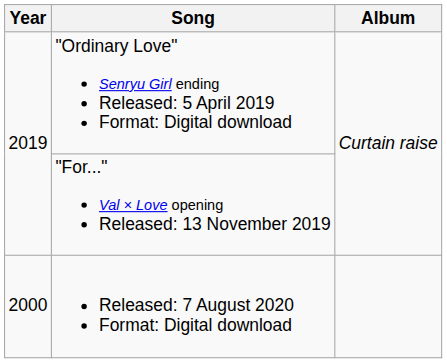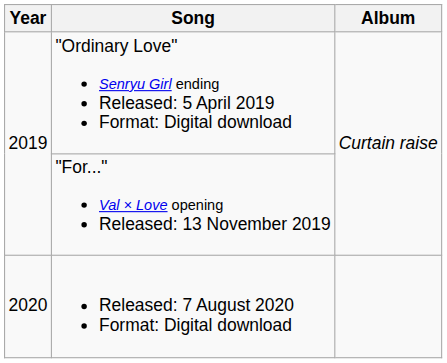 <table class="wikitable" border="1">
 <tr>
 <th>Year</th>
 <th>Song</th>
 <th>Album</th>
 </tr>
 <tr>
 <td rowspan="2">2019</td>
 <td>"Ordinary Love"<br><ul><li><small><em><a href='#'>Senryu Girl</a></em> ending</small></li><li>Released: 5 April 2019</li><li>Format: Digital download</li></ul></td>
 <td rowspan="2"><em>Curtain raise</em></td>
 </tr>
 <tr>
 <td>"For..."<br><ul><li><small><em><a href='#'>Val × Love</a></em> opening</small></li><li>Released: 13 November 2019</li></ul></td>
 </tr>
 <tr>
-<td>2000</td>
+<td>2020</td>
 <td><br><ul><li>Released: 7 August 2020</li><li>Format: Digital download</li></ul></td>
 <td></td>
 </tr>
 </table>
